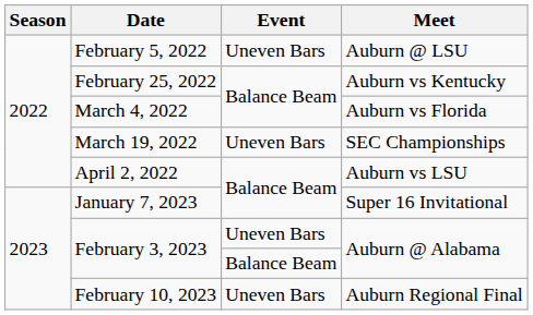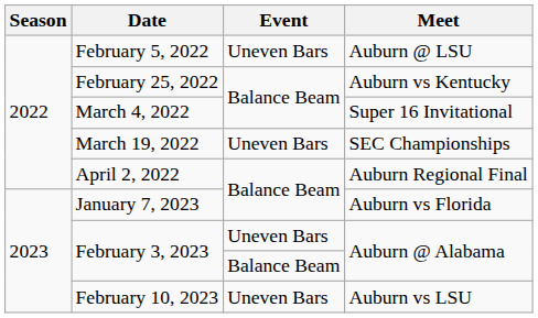 <table class="wikitable">
 <tr>
 <th>Season</th>
 <th>Date</th>
 <th>Event</th>
 <th>Meet</th>
 </tr>
 <tr>
 <td rowspan="5">2022</td>
 <td>February 5, 2022</td>
 <td>Uneven Bars</td>
 <td>Auburn @ LSU</td>
 </tr>
 <tr>
 <td>February 25, 2022</td>
 <td rowspan="2">Balance Beam</td>
 <td>Auburn vs Kentucky</td>
 </tr>
 <tr>
 <td>March 4, 2022</td>
-<td>Auburn vs Florida</td>
+<td>Super 16 Invitational</td>
 </tr>
 <tr>
 <td>March 19, 2022</td>
 <td>Uneven Bars</td>
 <td>SEC Championships</td>
 </tr>
 <tr>
 <td>April 2, 2022</td>
 <td rowspan="2">Balance Beam</td>
-<td>Auburn vs LSU</td>
+<td>Auburn Regional Final</td>
 </tr>
 <tr>
 <td rowspan="4">2023</td>
 <td>January 7, 2023</td>
-<td>Super 16 Invitational</td>
+<td>Auburn vs Florida</td>
 </tr>
 <tr>
 <td rowspan="2">February 3, 2023</td>
 <td>Uneven Bars</td>
 <td rowspan="2">Auburn @ Alabama</td>
 </tr>
 <tr>
 <td>Balance Beam</td>
 </tr>
 <tr>
 <td>February 10, 2023</td>
 <td>Uneven Bars</td>
-<td>Auburn Regional Final</td>
+<td>Auburn vs LSU</td>
 </tr>
 </table>
